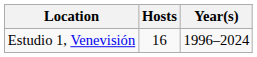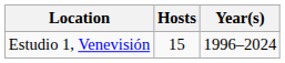 <table class="wikitable sortable" style="font-size: 95%;">
 <tr>
 <th>Location</th>
 <th>Hosts</th>
 <th>Year(s)</th>
 </tr>
 <tr>
 <td>Estudio 1, <a href='#'>Venevisión</a></td>
-<td align="center">16</td>
+<td align="center">15</td>
 <td>1996–2024</td>
 </tr>
 </table>
